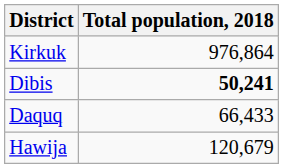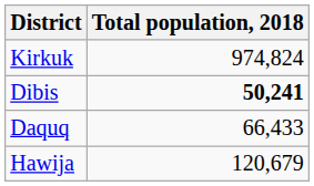 <table class="wikitable">
 <tr>
 <th>District</th>
 <th>Total population, 2018</th>
 </tr>
 <tr>
 <td><a href='#'>Kirkuk</a></td>
-<td align="right">976,864</td>
+<td align="right">974,824</td>
 </tr>
 <tr>
 <td><a href='#'>Dibis</a></td>
 <td align="right"><strong>50,241</strong></td>
 </tr>
 <tr>
 <td><a href='#'>Daquq</a></td>
 <td align="right">66,433</td>
 </tr>
 <tr>
 <td><a href='#'>Hawija</a></td>
 <td align="right">120,679</td>
 </tr>
 </table>
